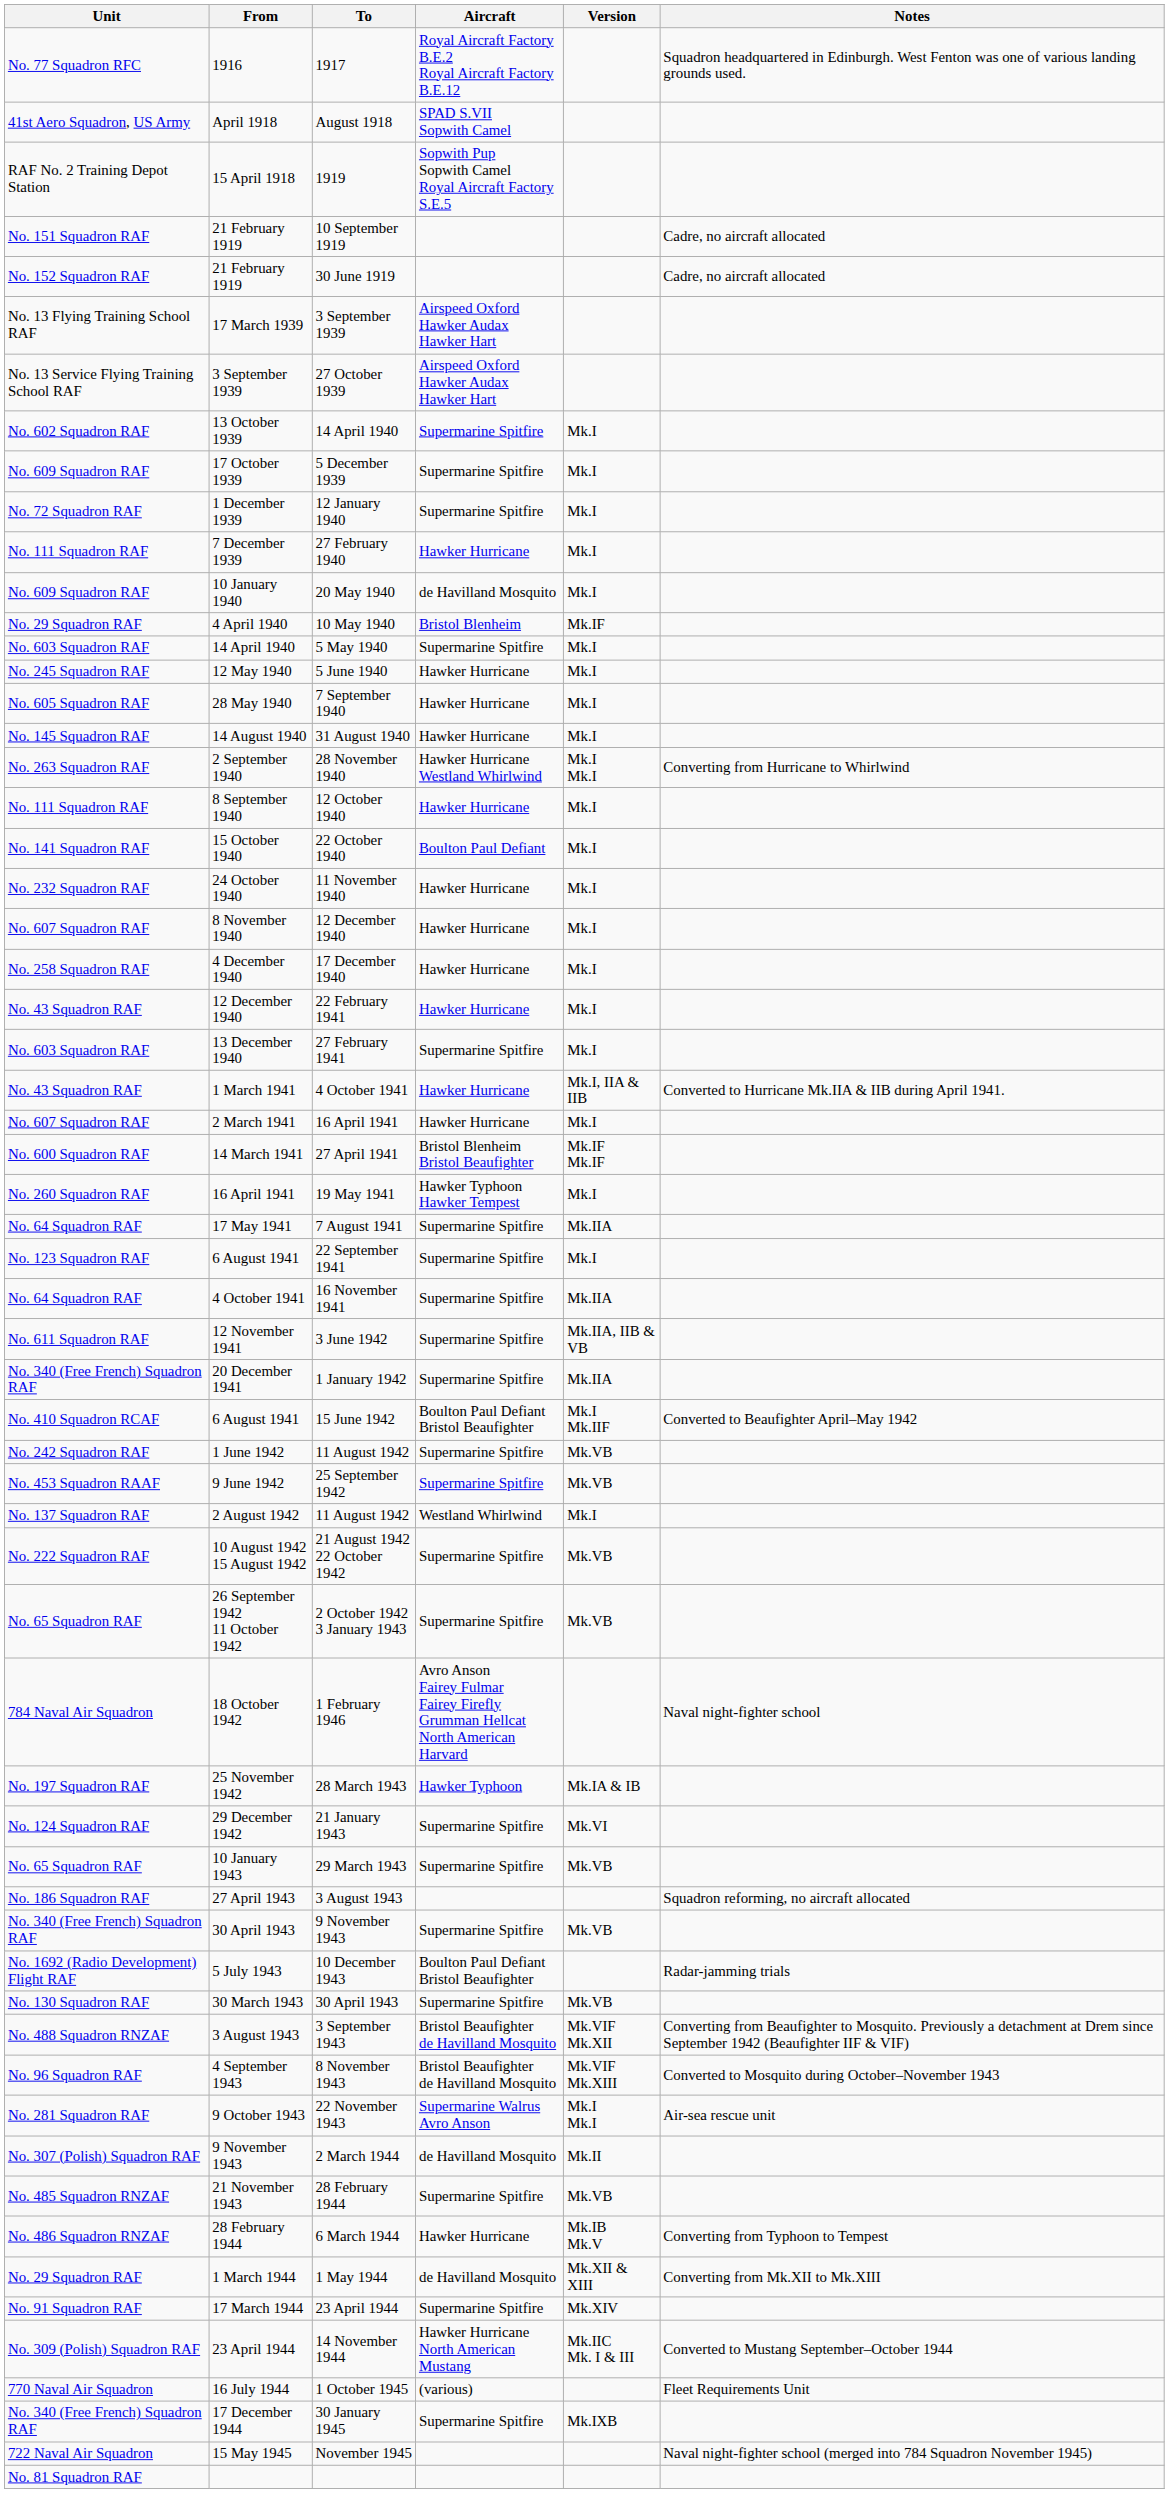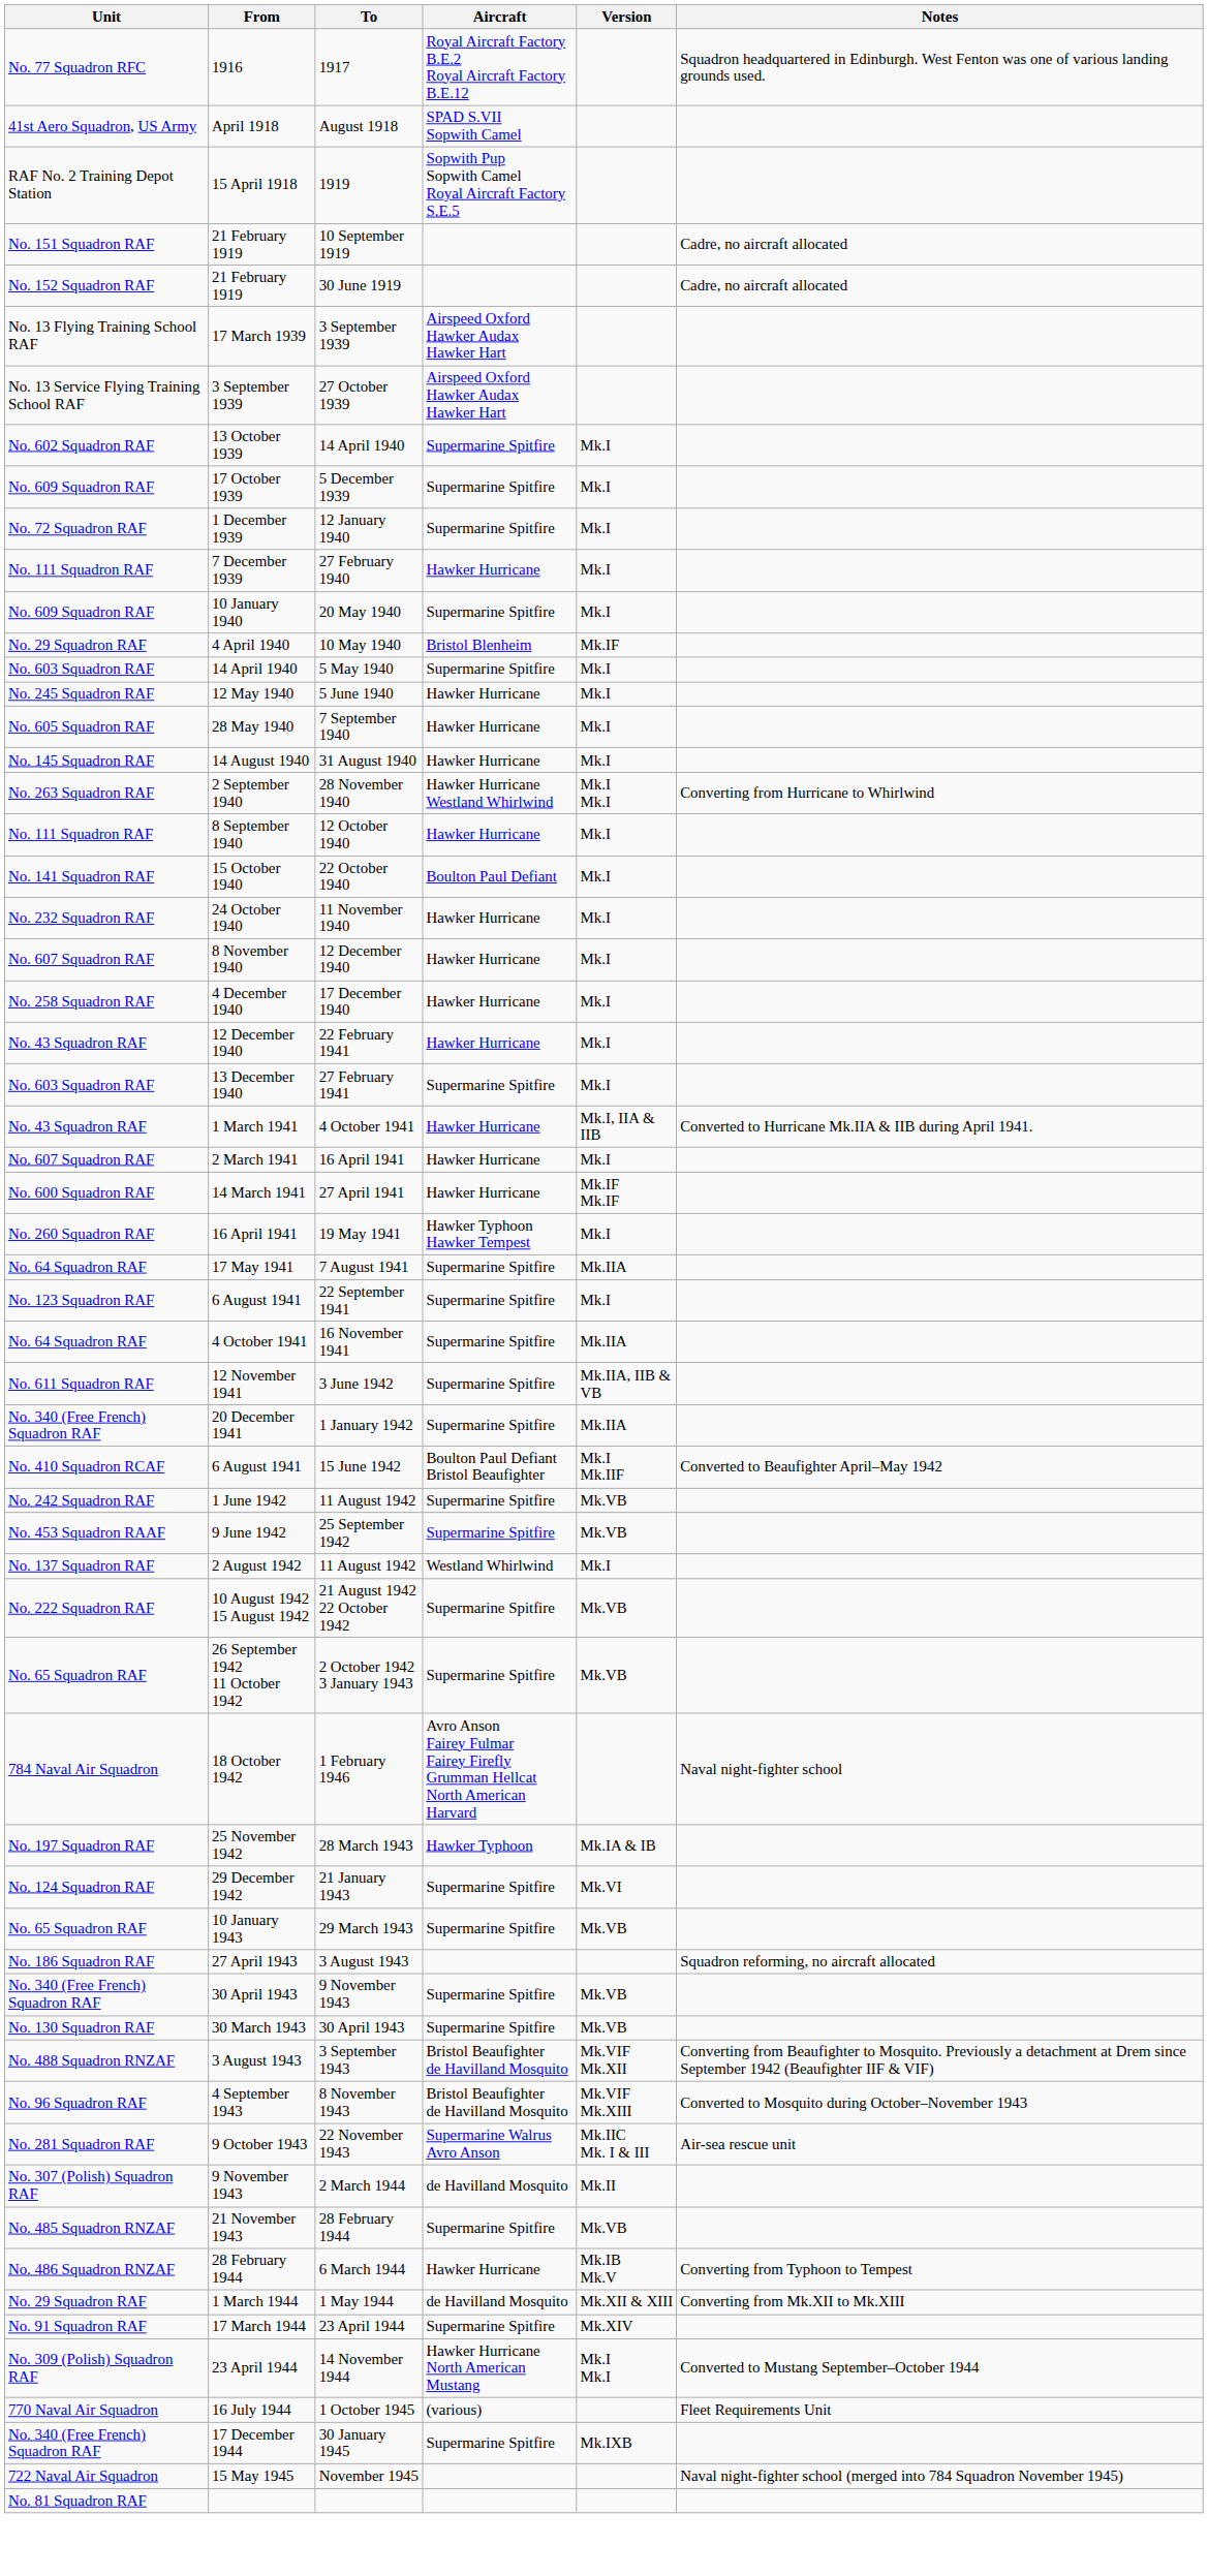 <table class="wikitable sortable">
 <tr>
 <th>Unit</th>
 <th>From</th>
 <th>To</th>
 <th>Aircraft</th>
 <th>Version</th>
 <th>Notes</th>
 </tr>
 <tr>
 <td><a href='#'>No. 77 Squadron RFC</a></td>
 <td>1916</td>
 <td>1917</td>
 <td><a href='#'>Royal Aircraft Factory B.E.2</a> <br> <a href='#'>Royal Aircraft Factory B.E.12</a></td>
 <td></td>
 <td>Squadron headquartered in Edinburgh. West Fenton was one of various landing grounds used.</td>
 </tr>
 <tr>
 <td><a href='#'>41st Aero Squadron</a>, <a href='#'>US Army</a></td>
 <td>April 1918</td>
 <td>August 1918</td>
 <td><a href='#'>SPAD S.VII</a> <br> <a href='#'>Sopwith Camel</a></td>
 <td></td>
 <td></td>
 </tr>
 <tr>
 <td>RAF No. 2 Training Depot Station</td>
 <td>15 April 1918</td>
 <td>1919</td>
 <td><a href='#'>Sopwith Pup</a> <br> Sopwith Camel <br> <a href='#'>Royal Aircraft Factory S.E.5</a></td>
 <td></td>
 <td></td>
 </tr>
 <tr>
 <td><a href='#'>No. 151 Squadron RAF</a></td>
 <td>21 February 1919</td>
 <td>10 September 1919</td>
 <td></td>
 <td></td>
 <td>Cadre, no aircraft allocated</td>
 </tr>
 <tr>
 <td><a href='#'>No. 152 Squadron RAF</a></td>
 <td>21 February 1919</td>
 <td>30 June 1919</td>
 <td></td>
 <td></td>
 <td>Cadre, no aircraft allocated</td>
 </tr>
 <tr>
 <td>No. 13 Flying Training School RAF</td>
 <td>17 March 1939</td>
 <td>3 September 1939</td>
 <td><a href='#'>Airspeed Oxford</a> <br> <a href='#'>Hawker Audax</a>  <br> <a href='#'>Hawker Hart</a></td>
 <td></td>
 <td></td>
 </tr>
 <tr>
 <td>No. 13 Service Flying Training School RAF</td>
 <td>3 September 1939</td>
 <td>27 October 1939</td>
 <td><a href='#'>Airspeed Oxford</a> <br> <a href='#'>Hawker Audax</a>  <br> <a href='#'>Hawker Hart</a></td>
 <td></td>
 <td></td>
 </tr>
 <tr>
 <td><a href='#'>No. 602 Squadron RAF</a></td>
 <td>13 October 1939</td>
 <td>14 April 1940</td>
 <td><a href='#'>Supermarine Spitfire</a></td>
 <td>Mk.I</td>
 <td></td>
 </tr>
 <tr>
 <td><a href='#'>No. 609 Squadron RAF</a></td>
 <td>17 October 1939</td>
 <td>5 December 1939</td>
 <td>Supermarine Spitfire</td>
 <td>Mk.I</td>
 <td></td>
 </tr>
 <tr>
 <td><a href='#'>No. 72 Squadron RAF</a></td>
 <td>1 December 1939</td>
 <td>12 January 1940</td>
 <td>Supermarine Spitfire</td>
 <td>Mk.I</td>
 <td></td>
 </tr>
 <tr>
 <td><a href='#'>No. 111 Squadron RAF</a></td>
 <td>7 December 1939</td>
 <td>27 February 1940</td>
 <td><a href='#'>Hawker Hurricane</a></td>
 <td>Mk.I</td>
 <td></td>
 </tr>
 <tr>
 <td><a href='#'>No. 609 Squadron RAF</a></td>
 <td>10 January 1940</td>
 <td>20 May 1940</td>
-<td>de Havilland Mosquito</td>
+<td>Supermarine Spitfire</td>
 <td>Mk.I</td>
 <td></td>
 </tr>
 <tr>
 <td><a href='#'>No. 29 Squadron RAF</a></td>
 <td>4 April 1940</td>
 <td>10 May 1940</td>
 <td><a href='#'>Bristol Blenheim</a></td>
 <td>Mk.IF</td>
 <td></td>
 </tr>
 <tr>
 <td><a href='#'>No. 603 Squadron RAF</a></td>
 <td>14 April 1940</td>
 <td>5 May 1940</td>
 <td>Supermarine Spitfire</td>
 <td>Mk.I</td>
 <td></td>
 </tr>
 <tr>
 <td><a href='#'>No. 245 Squadron RAF</a></td>
 <td>12 May 1940</td>
 <td>5 June 1940</td>
 <td>Hawker Hurricane</td>
 <td>Mk.I</td>
 <td></td>
 </tr>
 <tr>
 <td><a href='#'>No. 605 Squadron RAF</a></td>
 <td>28 May 1940</td>
 <td>7 September 1940</td>
 <td>Hawker Hurricane</td>
 <td>Mk.I</td>
 <td></td>
 </tr>
 <tr>
 <td><a href='#'>No. 145 Squadron RAF</a></td>
 <td>14 August 1940</td>
 <td>31 August 1940</td>
 <td>Hawker Hurricane</td>
 <td>Mk.I</td>
 <td></td>
 </tr>
 <tr>
 <td><a href='#'>No. 263 Squadron RAF</a></td>
 <td>2 September 1940</td>
 <td>28 November 1940</td>
 <td>Hawker Hurricane <br> <a href='#'>Westland Whirlwind</a></td>
 <td>Mk.I <br> Mk.I</td>
 <td>Converting from Hurricane to Whirlwind</td>
 </tr>
 <tr>
 <td><a href='#'>No. 111 Squadron RAF</a></td>
 <td>8 September 1940</td>
 <td>12 October 1940</td>
 <td><a href='#'>Hawker Hurricane</a></td>
 <td>Mk.I</td>
 <td></td>
 </tr>
 <tr>
 <td><a href='#'>No. 141 Squadron RAF</a></td>
 <td>15 October 1940</td>
 <td>22 October 1940</td>
 <td><a href='#'>Boulton Paul Defiant</a></td>
 <td>Mk.I</td>
 <td></td>
 </tr>
 <tr>
 <td><a href='#'>No. 232 Squadron RAF</a></td>
 <td>24 October 1940</td>
 <td>11 November 1940</td>
 <td>Hawker Hurricane</td>
 <td>Mk.I</td>
 <td></td>
 </tr>
 <tr>
 <td><a href='#'>No. 607 Squadron RAF</a></td>
 <td>8 November 1940</td>
 <td>12 December 1940</td>
 <td>Hawker Hurricane</td>
 <td>Mk.I</td>
 <td></td>
 </tr>
 <tr>
 <td><a href='#'>No. 258 Squadron RAF</a></td>
 <td>4 December 1940</td>
 <td>17 December 1940</td>
 <td>Hawker Hurricane</td>
 <td>Mk.I</td>
 <td></td>
 </tr>
 <tr>
 <td><a href='#'>No. 43 Squadron RAF</a></td>
 <td>12 December 1940</td>
 <td>22 February 1941</td>
 <td><a href='#'>Hawker Hurricane</a></td>
 <td>Mk.I</td>
 <td></td>
 </tr>
 <tr>
 <td><a href='#'>No. 603 Squadron RAF</a></td>
 <td>13 December 1940</td>
 <td>27 February 1941</td>
 <td>Supermarine Spitfire</td>
 <td>Mk.I</td>
 <td></td>
 </tr>
 <tr>
 <td><a href='#'>No. 43 Squadron RAF</a></td>
 <td>1 March 1941</td>
 <td>4 October 1941</td>
 <td><a href='#'>Hawker Hurricane</a></td>
 <td>Mk.I, IIA & IIB</td>
 <td>Converted to Hurricane Mk.IIA & IIB during April 1941.</td>
 </tr>
 <tr>
 <td><a href='#'>No. 607 Squadron RAF</a></td>
 <td>2 March 1941</td>
 <td>16 April 1941</td>
 <td>Hawker Hurricane</td>
 <td>Mk.I</td>
 <td></td>
 </tr>
 <tr>
 <td><a href='#'>No. 600 Squadron RAF</a></td>
 <td>14 March 1941</td>
 <td>27 April 1941</td>
-<td>Bristol Blenheim <br> <a href='#'>Bristol Beaufighter</a></td>
+<td>Hawker Hurricane</td>
 <td>Mk.IF  <br> Mk.IF</td>
 <td></td>
 </tr>
 <tr>
 <td><a href='#'>No. 260 Squadron RAF</a></td>
 <td>16 April 1941</td>
 <td>19 May 1941</td>
 <td>Hawker Typhoon <br> <a href='#'>Hawker Tempest</a></td>
 <td>Mk.I</td>
 <td></td>
 </tr>
 <tr>
 <td><a href='#'>No. 64 Squadron RAF</a></td>
 <td>17 May 1941</td>
 <td>7 August 1941</td>
 <td>Supermarine Spitfire</td>
 <td>Mk.IIA</td>
 <td></td>
 </tr>
 <tr>
 <td><a href='#'>No. 123 Squadron RAF</a></td>
 <td>6 August 1941</td>
 <td>22 September 1941</td>
 <td>Supermarine Spitfire</td>
 <td>Mk.I</td>
 <td></td>
 </tr>
 <tr>
 <td><a href='#'>No. 64 Squadron RAF</a></td>
 <td>4 October 1941</td>
 <td>16 November 1941</td>
 <td>Supermarine Spitfire</td>
 <td>Mk.IIA</td>
 <td></td>
 </tr>
 <tr>
 <td><a href='#'>No. 611 Squadron RAF</a></td>
 <td>12 November 1941</td>
 <td>3 June 1942</td>
 <td>Supermarine Spitfire</td>
 <td>Mk.IIA, IIB & VB</td>
 <td></td>
 </tr>
 <tr>
 <td><a href='#'>No. 340 (Free French) Squadron RAF</a></td>
 <td>20 December 1941</td>
 <td>1 January 1942</td>
 <td>Supermarine Spitfire</td>
 <td>Mk.IIA</td>
 <td></td>
 </tr>
 <tr>
 <td><a href='#'>No. 410 Squadron RCAF</a></td>
 <td>6 August 1941</td>
 <td>15 June 1942</td>
 <td>Boulton Paul Defiant <br> Bristol Beaufighter</td>
 <td>Mk.I <br> Mk.IIF</td>
 <td>Converted to Beaufighter April–May 1942</td>
 </tr>
 <tr>
 <td><a href='#'>No. 242 Squadron RAF</a></td>
 <td>1 June 1942</td>
 <td>11 August 1942</td>
 <td>Supermarine Spitfire</td>
 <td>Mk.VB</td>
 <td></td>
 </tr>
 <tr>
 <td><a href='#'>No. 453 Squadron RAAF</a></td>
 <td>9 June 1942</td>
 <td>25 September 1942</td>
 <td><a href='#'>Supermarine Spitfire</a></td>
 <td>Mk.VB</td>
 <td></td>
 </tr>
 <tr>
 <td><a href='#'>No. 137 Squadron RAF</a></td>
 <td>2 August 1942</td>
 <td>11 August 1942</td>
 <td>Westland Whirlwind</td>
 <td>Mk.I</td>
 <td></td>
 </tr>
 <tr>
 <td><a href='#'>No. 222 Squadron RAF</a></td>
 <td>10 August 1942 <br> 15 August 1942</td>
 <td>21 August 1942 <br> 22 October 1942</td>
 <td>Supermarine Spitfire</td>
 <td>Mk.VB</td>
 <td></td>
 </tr>
 <tr>
 <td><a href='#'>No. 65 Squadron RAF</a></td>
 <td>26 September 1942 <br> 11 October 1942</td>
 <td>2 October 1942 <br> 3 January 1943</td>
 <td>Supermarine Spitfire</td>
 <td>Mk.VB</td>
 <td></td>
 </tr>
 <tr>
 <td><a href='#'>784 Naval Air Squadron</a></td>
 <td>18 October 1942</td>
 <td>1 February 1946</td>
 <td>Avro Anson <br> <a href='#'>Fairey Fulmar</a> <br> <a href='#'>Fairey Firefly</a> <br> <a href='#'>Grumman Hellcat</a>  <br> <a href='#'>North American Harvard</a></td>
 <td></td>
 <td>Naval night-fighter school</td>
 </tr>
 <tr>
 <td><a href='#'>No. 197 Squadron RAF</a></td>
 <td>25 November 1942</td>
 <td>28 March 1943</td>
 <td><a href='#'>Hawker Typhoon</a></td>
 <td>Mk.IA & IB</td>
 <td></td>
 </tr>
 <tr>
 <td><a href='#'>No. 124 Squadron RAF</a></td>
 <td>29 December 1942</td>
 <td>21 January 1943</td>
 <td>Supermarine Spitfire</td>
 <td>Mk.VI</td>
 <td></td>
 </tr>
 <tr>
 <td><a href='#'>No. 65 Squadron RAF</a></td>
 <td>10 January 1943</td>
 <td>29 March 1943</td>
 <td>Supermarine Spitfire</td>
 <td>Mk.VB</td>
 <td></td>
 </tr>
 <tr>
 <td><a href='#'>No. 186 Squadron RAF</a></td>
 <td>27 April 1943</td>
 <td>3 August 1943</td>
 <td></td>
 <td></td>
 <td>Squadron reforming, no aircraft allocated</td>
 </tr>
 <tr>
 <td><a href='#'>No. 340 (Free French) Squadron RAF</a></td>
 <td>30 April 1943</td>
 <td>9 November 1943</td>
 <td>Supermarine Spitfire</td>
 <td>Mk.VB</td>
 <td></td>
 </tr>
 <tr>
-<td><a href='#'>No. 1692 (Radio Development) Flight RAF</a></td>
-<td>5 July 1943</td>
-<td>10 December 1943</td>
-<td>Boulton Paul Defiant <br>  Bristol Beaufighter</td>
-<td></td>
-<td>Radar-jamming trials</td>
-</tr>
-<tr>
 <td><a href='#'>No. 130 Squadron RAF</a></td>
 <td>30 March 1943</td>
 <td>30 April 1943</td>
 <td>Supermarine Spitfire</td>
 <td>Mk.VB</td>
 <td></td>
 </tr>
 <tr>
 <td><a href='#'>No. 488 Squadron RNZAF</a></td>
 <td>3 August 1943</td>
 <td>3 September 1943</td>
 <td>Bristol Beaufighter <br> <a href='#'>de Havilland Mosquito</a></td>
 <td>Mk.VIF <br> Mk.XII</td>
 <td>Converting from Beaufighter to Mosquito.  Previously a detachment at Drem since September 1942 (Beaufighter IIF & VIF)</td>
 </tr>
 <tr>
 <td><a href='#'>No. 96 Squadron RAF</a></td>
 <td>4 September 1943</td>
 <td>8 November 1943</td>
 <td>Bristol Beaufighter <br> de Havilland Mosquito</td>
 <td>Mk.VIF <br> Mk.XIII</td>
 <td>Converted to Mosquito during October–November 1943</td>
 </tr>
 <tr>
 <td><a href='#'>No. 281 Squadron RAF</a></td>
 <td>9 October 1943</td>
 <td>22 November 1943</td>
 <td><a href='#'>Supermarine Walrus</a> <br> <a href='#'>Avro Anson</a></td>
-<td>Mk.I <br> Mk.I</td>
+<td>Mk.IIC <br> Mk. I & III</td>
 <td>Air-sea rescue unit</td>
 </tr>
 <tr>
 <td><a href='#'>No. 307 (Polish) Squadron RAF</a></td>
 <td>9 November 1943</td>
 <td>2 March 1944</td>
 <td>de Havilland Mosquito</td>
 <td>Mk.II</td>
 <td></td>
 </tr>
 <tr>
 <td><a href='#'>No. 485 Squadron RNZAF</a></td>
 <td>21 November 1943</td>
 <td>28 February 1944</td>
 <td>Supermarine Spitfire</td>
 <td>Mk.VB</td>
 <td></td>
 </tr>
 <tr>
 <td><a href='#'>No. 486 Squadron RNZAF</a></td>
 <td>28 February 1944</td>
 <td>6 March 1944</td>
 <td>Hawker Hurricane</td>
 <td>Mk.IB <br> Mk.V</td>
 <td>Converting from Typhoon to Tempest</td>
 </tr>
 <tr>
 <td><a href='#'>No. 29 Squadron RAF</a></td>
 <td>1 March 1944</td>
 <td>1 May 1944</td>
 <td>de Havilland Mosquito</td>
 <td>Mk.XII & XIII</td>
 <td>Converting from Mk.XII to Mk.XIII</td>
 </tr>
 <tr>
 <td><a href='#'>No. 91 Squadron RAF</a></td>
 <td>17 March 1944</td>
 <td>23 April 1944</td>
 <td>Supermarine Spitfire</td>
 <td>Mk.XIV</td>
 <td></td>
 </tr>
 <tr>
 <td><a href='#'>No. 309 (Polish) Squadron RAF</a></td>
 <td>23 April 1944</td>
 <td>14 November 1944</td>
 <td>Hawker Hurricane <br> <a href='#'>North American Mustang</a></td>
-<td>Mk.IIC <br> Mk. I & III</td>
+<td>Mk.I <br> Mk.I</td>
 <td>Converted to Mustang September–October 1944</td>
 </tr>
 <tr>
 <td><a href='#'>770 Naval Air Squadron</a></td>
 <td>16 July 1944</td>
 <td>1 October 1945</td>
 <td>(various)</td>
 <td></td>
 <td>Fleet Requirements Unit</td>
 </tr>
 <tr>
 <td><a href='#'>No. 340 (Free French) Squadron RAF</a></td>
 <td>17 December 1944</td>
 <td>30 January 1945</td>
 <td>Supermarine Spitfire</td>
 <td>Mk.IXB</td>
 <td></td>
 </tr>
 <tr>
 <td><a href='#'>722 Naval Air Squadron</a></td>
 <td>15 May 1945</td>
 <td>November 1945</td>
 <td></td>
 <td></td>
 <td>Naval night-fighter school (merged into 784 Squadron November 1945)</td>
 </tr>
 <tr>
 <td><a href='#'>No. 81 Squadron RAF</a></td>
 <td></td>
 <td></td>
 <td></td>
 <td></td>
 <td></td>
 </tr>
 </table>
